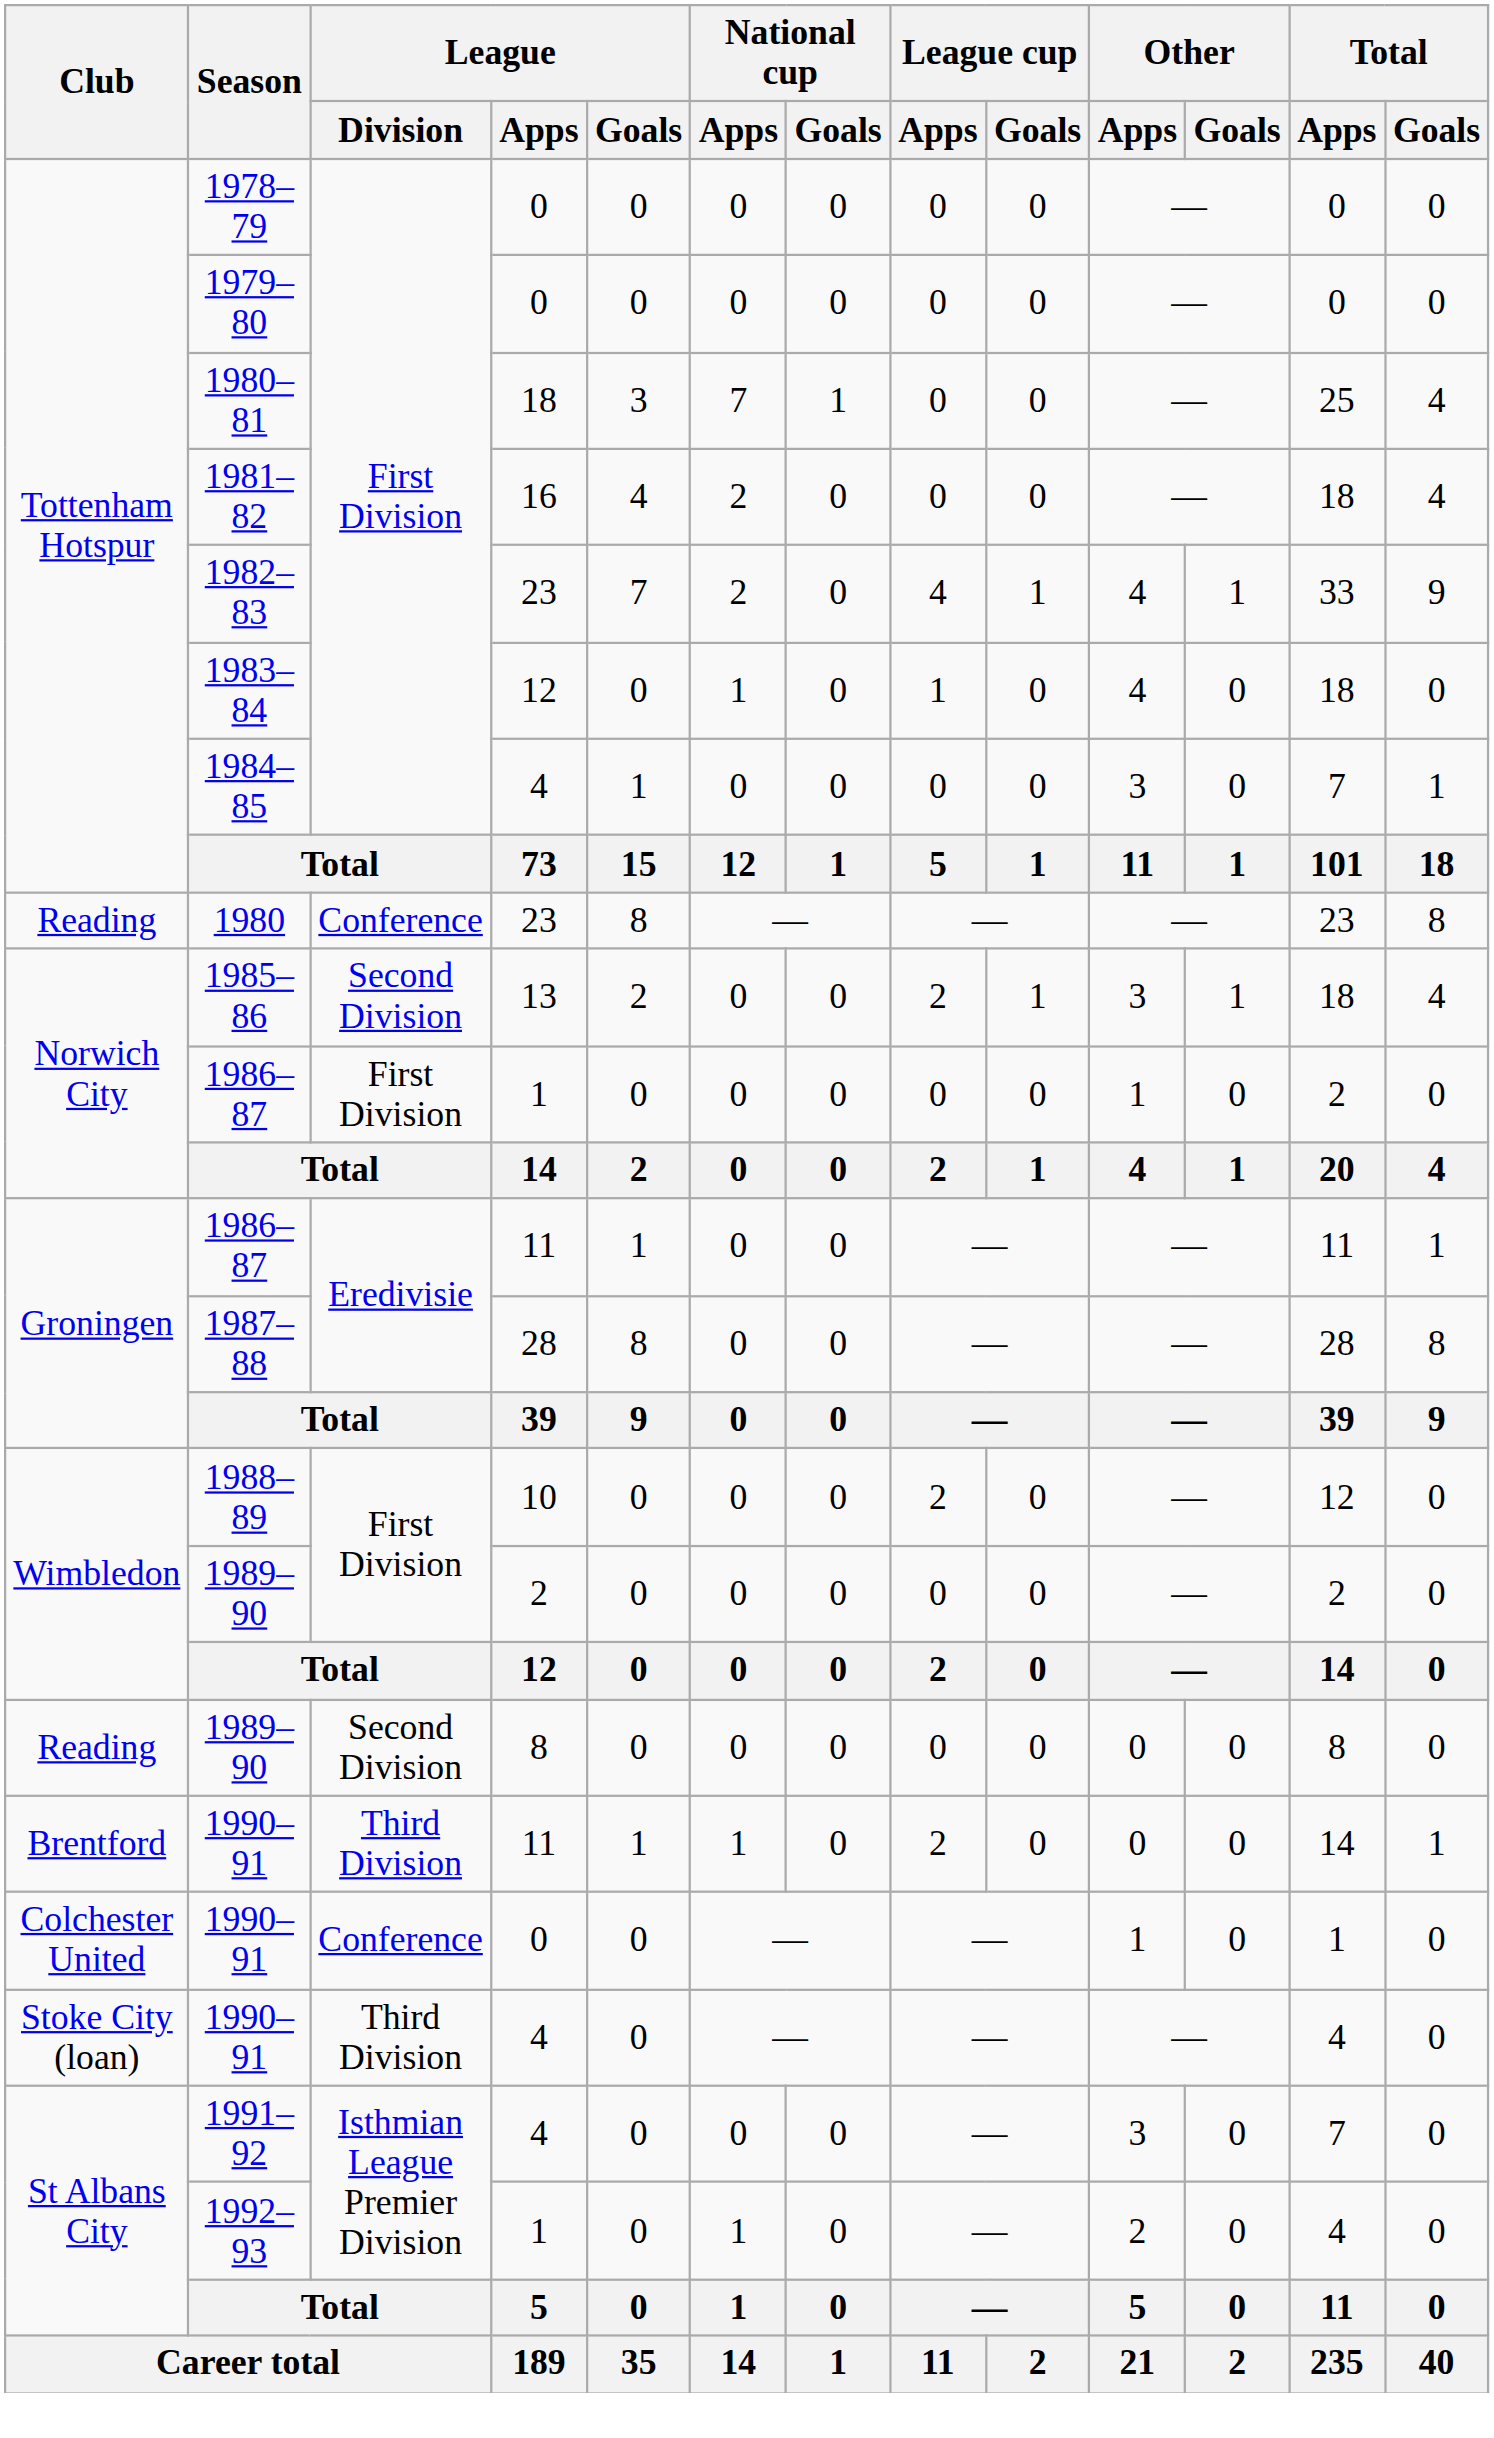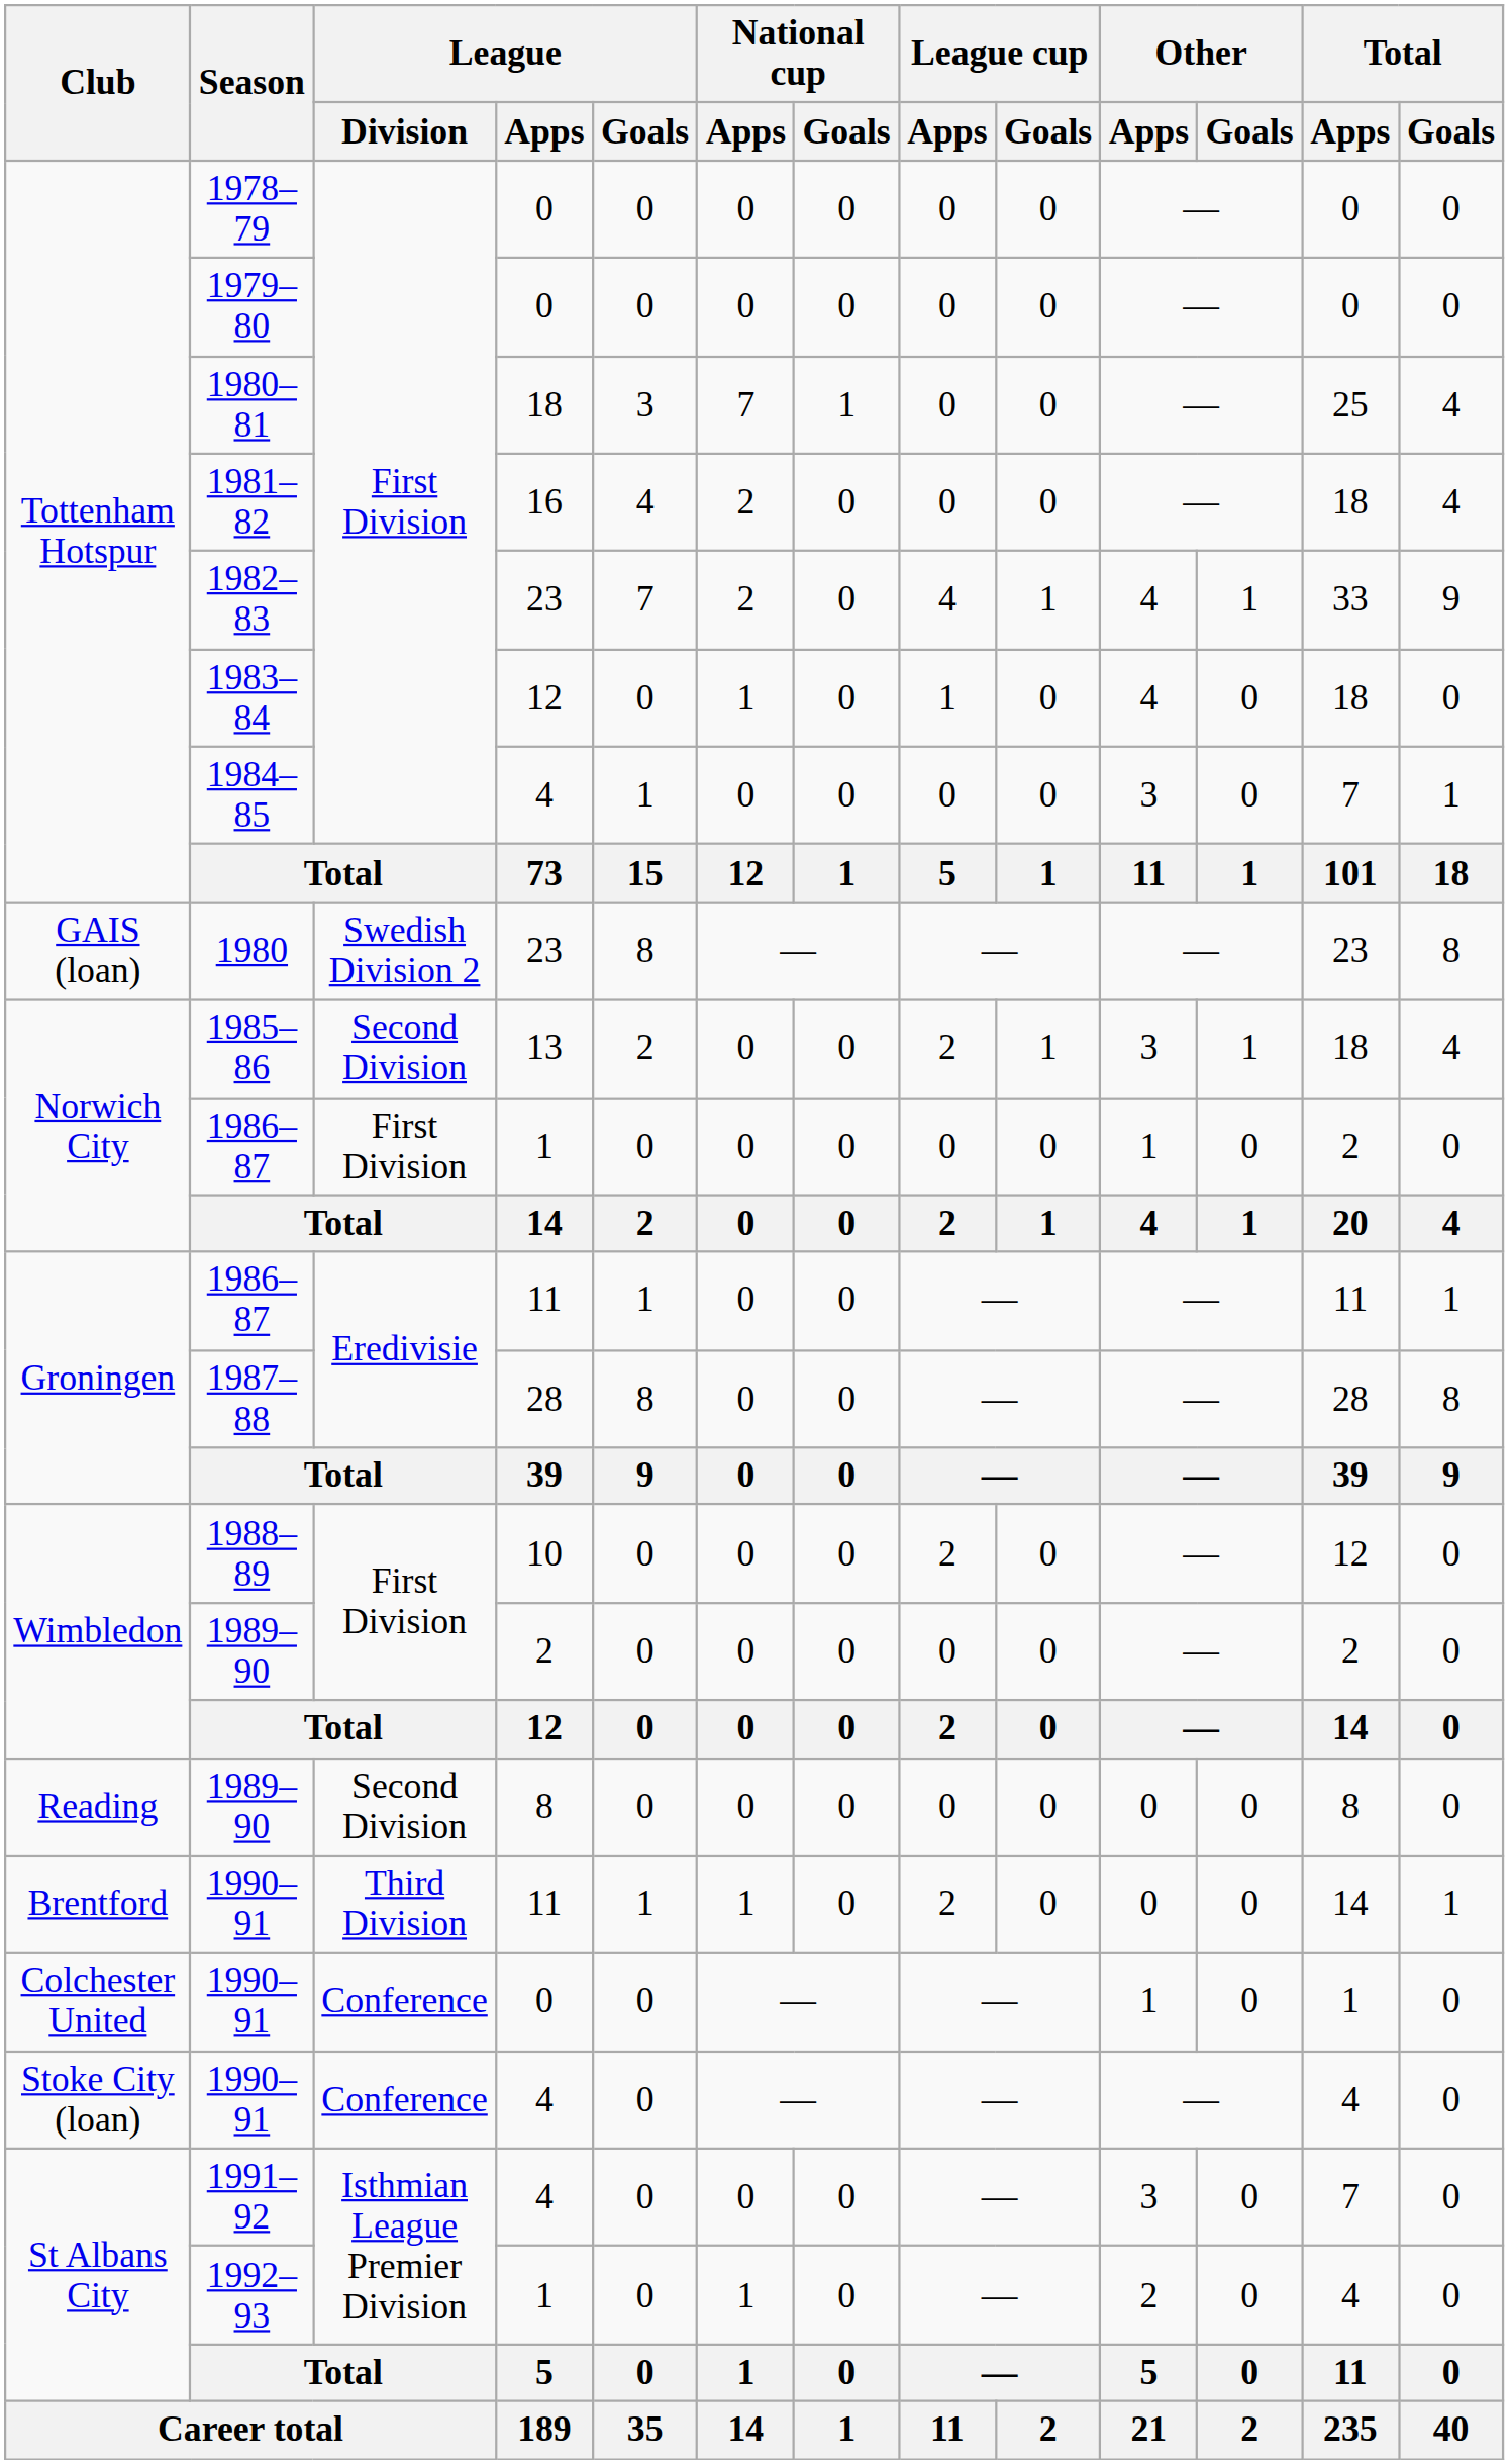 <table class="wikitable" style="text-align:center">
 <tr>
 <th rowspan="2">Club</th>
 <th rowspan="2">Season</th>
 <th colspan="3">League</th>
 <th colspan="2">National cup</th>
 <th colspan="2">League cup</th>
 <th colspan="2">Other</th>
 <th colspan="2">Total</th>
 </tr>
 <tr>
 <th>Division</th>
 <th>Apps</th>
 <th>Goals</th>
 <th>Apps</th>
 <th>Goals</th>
 <th>Apps</th>
 <th>Goals</th>
 <th>Apps</th>
 <th>Goals</th>
 <th>Apps</th>
 <th>Goals</th>
 </tr>
 <tr>
 <td rowspan="8"><a href='#'>Tottenham Hotspur</a></td>
 <td><a href='#'>1978–79</a></td>
 <td rowspan="7"><a href='#'>First Division</a></td>
 <td>0</td>
 <td>0</td>
 <td>0</td>
 <td>0</td>
 <td>0</td>
 <td>0</td>
 <td colspan="2">—</td>
 <td>0</td>
 <td>0</td>
 </tr>
 <tr>
 <td><a href='#'>1979–80</a></td>
 <td>0</td>
 <td>0</td>
 <td>0</td>
 <td>0</td>
 <td>0</td>
 <td>0</td>
 <td colspan="2">—</td>
 <td>0</td>
 <td>0</td>
 </tr>
 <tr>
 <td><a href='#'>1980–81</a></td>
 <td>18</td>
 <td>3</td>
 <td>7</td>
 <td>1</td>
 <td>0</td>
 <td>0</td>
 <td colspan="2">—</td>
 <td>25</td>
 <td>4</td>
 </tr>
 <tr>
 <td><a href='#'>1981–82</a></td>
 <td>16</td>
 <td>4</td>
 <td>2</td>
 <td>0</td>
 <td>0</td>
 <td>0</td>
 <td colspan="2">—</td>
 <td>18</td>
 <td>4</td>
 </tr>
 <tr>
 <td><a href='#'>1982–83</a></td>
 <td>23</td>
 <td>7</td>
 <td>2</td>
 <td>0</td>
 <td>4</td>
 <td>1</td>
 <td>4</td>
 <td>1</td>
 <td>33</td>
 <td>9</td>
 </tr>
 <tr>
 <td><a href='#'>1983–84</a></td>
 <td>12</td>
 <td>0</td>
 <td>1</td>
 <td>0</td>
 <td>1</td>
 <td>0</td>
 <td>4</td>
 <td>0</td>
 <td>18</td>
 <td>0</td>
 </tr>
 <tr>
 <td><a href='#'>1984–85</a></td>
 <td>4</td>
 <td>1</td>
 <td>0</td>
 <td>0</td>
 <td>0</td>
 <td>0</td>
 <td>3</td>
 <td>0</td>
 <td>7</td>
 <td>1</td>
 </tr>
 <tr>
 <th colspan="2">Total</th>
 <th>73</th>
 <th>15</th>
 <th>12</th>
 <th>1</th>
 <th>5</th>
 <th>1</th>
 <th>11</th>
 <th>1</th>
 <th>101</th>
 <th>18</th>
 </tr>
 <tr>
-<td><a href='#'>Reading</a></td>
+<td><a href='#'>GAIS</a> (loan)</td>
 <td><a href='#'>1980</a></td>
-<td><a href='#'>Conference</a></td>
+<td><a href='#'>Swedish Division 2</a></td>
 <td>23</td>
 <td>8</td>
 <td colspan="2">—</td>
 <td colspan="2">—</td>
 <td colspan="2">—</td>
 <td>23</td>
 <td>8</td>
 </tr>
 <tr>
 <td rowspan="3"><a href='#'>Norwich City</a></td>
 <td><a href='#'>1985–86</a></td>
 <td><a href='#'>Second Division</a></td>
 <td>13</td>
 <td>2</td>
 <td>0</td>
 <td>0</td>
 <td>2</td>
 <td>1</td>
 <td>3</td>
 <td>1</td>
 <td>18</td>
 <td>4</td>
 </tr>
 <tr>
 <td><a href='#'>1986–87</a></td>
 <td>First Division</td>
 <td>1</td>
 <td>0</td>
 <td>0</td>
 <td>0</td>
 <td>0</td>
 <td>0</td>
 <td>1</td>
 <td>0</td>
 <td>2</td>
 <td>0</td>
 </tr>
 <tr>
 <th colspan="2">Total</th>
 <th>14</th>
 <th>2</th>
 <th>0</th>
 <th>0</th>
 <th>2</th>
 <th>1</th>
 <th>4</th>
 <th>1</th>
 <th>20</th>
 <th>4</th>
 </tr>
 <tr>
 <td rowspan="3"><a href='#'>Groningen</a></td>
 <td><a href='#'>1986–87</a></td>
 <td rowspan="2"><a href='#'>Eredivisie</a></td>
 <td>11</td>
 <td>1</td>
 <td>0</td>
 <td>0</td>
 <td colspan="2">—</td>
 <td colspan="2">—</td>
 <td>11</td>
 <td>1</td>
 </tr>
 <tr>
 <td><a href='#'>1987–88</a></td>
 <td>28</td>
 <td>8</td>
 <td>0</td>
 <td>0</td>
 <td colspan="2">—</td>
 <td colspan="2">—</td>
 <td>28</td>
 <td>8</td>
 </tr>
 <tr>
 <th colspan="2">Total</th>
 <th>39</th>
 <th>9</th>
 <th>0</th>
 <th>0</th>
 <th colspan="2">—</th>
 <th colspan="2">—</th>
 <th>39</th>
 <th>9</th>
 </tr>
 <tr>
 <td rowspan="3"><a href='#'>Wimbledon</a></td>
 <td><a href='#'>1988–89</a></td>
 <td rowspan="2">First Division</td>
 <td>10</td>
 <td>0</td>
 <td>0</td>
 <td>0</td>
 <td>2</td>
 <td>0</td>
 <td colspan="2">—</td>
 <td>12</td>
 <td>0</td>
 </tr>
 <tr>
 <td><a href='#'>1989–90</a></td>
 <td>2</td>
 <td>0</td>
 <td>0</td>
 <td>0</td>
 <td>0</td>
 <td>0</td>
 <td colspan="2">—</td>
 <td>2</td>
 <td>0</td>
 </tr>
 <tr>
 <th colspan="2">Total</th>
 <th>12</th>
 <th>0</th>
 <th>0</th>
 <th>0</th>
 <th>2</th>
 <th>0</th>
 <th colspan="2">—</th>
 <th>14</th>
 <th>0</th>
 </tr>
 <tr>
 <td><a href='#'>Reading</a></td>
 <td><a href='#'>1989–90</a></td>
 <td>Second Division</td>
 <td>8</td>
 <td>0</td>
 <td>0</td>
 <td>0</td>
 <td>0</td>
 <td>0</td>
 <td>0</td>
 <td>0</td>
 <td>8</td>
 <td>0</td>
 </tr>
 <tr>
 <td><a href='#'>Brentford</a></td>
 <td><a href='#'>1990–91</a></td>
 <td><a href='#'>Third Division</a></td>
 <td>11</td>
 <td>1</td>
 <td>1</td>
 <td>0</td>
 <td>2</td>
 <td>0</td>
 <td>0</td>
 <td>0</td>
 <td>14</td>
 <td>1</td>
 </tr>
 <tr>
 <td><a href='#'>Colchester United</a></td>
 <td><a href='#'>1990–91</a></td>
 <td><a href='#'>Conference</a></td>
 <td>0</td>
 <td>0</td>
 <td colspan="2">—</td>
 <td colspan="2">—</td>
 <td>1</td>
 <td>0</td>
 <td>1</td>
 <td>0</td>
 </tr>
 <tr>
 <td><a href='#'>Stoke City</a> (loan)</td>
 <td><a href='#'>1990–91</a></td>
-<td>Third Division</td>
+<td><a href='#'>Conference</a></td>
 <td>4</td>
 <td>0</td>
 <td colspan="2">—</td>
 <td colspan="2">—</td>
 <td colspan="2">—</td>
 <td>4</td>
 <td>0</td>
 </tr>
 <tr>
 <td rowspan="3"><a href='#'>St Albans City</a></td>
 <td><a href='#'>1991–92</a></td>
 <td rowspan="2"><a href='#'>Isthmian League</a> Premier Division</td>
 <td>4</td>
 <td>0</td>
 <td>0</td>
 <td>0</td>
 <td colspan="2">—</td>
 <td>3</td>
 <td>0</td>
 <td>7</td>
 <td>0</td>
 </tr>
 <tr>
 <td><a href='#'>1992–93</a></td>
 <td>1</td>
 <td>0</td>
 <td>1</td>
 <td>0</td>
 <td colspan="2">—</td>
 <td>2</td>
 <td>0</td>
 <td>4</td>
 <td>0</td>
 </tr>
 <tr>
 <th colspan="2">Total</th>
 <th>5</th>
 <th>0</th>
 <th>1</th>
 <th>0</th>
 <th colspan="2">—</th>
 <th>5</th>
 <th>0</th>
 <th>11</th>
 <th>0</th>
 </tr>
 <tr>
 <th colspan="3">Career total</th>
 <th>189</th>
 <th>35</th>
 <th>14</th>
 <th>1</th>
 <th>11</th>
 <th>2</th>
 <th>21</th>
 <th>2</th>
 <th>235</th>
 <th>40</th>
 </tr>
 </table>
